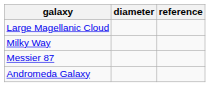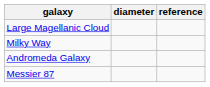 <table class="wikitable">
 <tr>
 <th>galaxy</th>
 <th>diameter</th>
 <th>reference</th>
 </tr>
 <tr>
 <td><a href='#'>Large Magellanic Cloud</a></td>
 <td></td>
 <td></td>
 </tr>
 <tr>
 <td><a href='#'>Milky Way</a></td>
 <td></td>
 <td></td>
 </tr>
 <tr>
+<td><a href='#'>Andromeda Galaxy</a></td>
+<td></td>
+<td></td>
+</tr>
+<tr>
 <td><a href='#'>Messier 87</a></td>
 <td></td>
 <td><br></td>
 </tr>
-<tr>
-<td><a href='#'>Andromeda Galaxy</a></td>
-<td></td>
-<td></td>
-</tr>
 </table>
